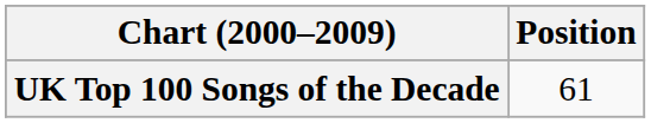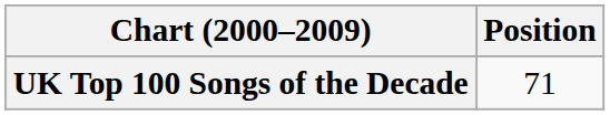 <table class="wikitable plainrowheaders" style="text-align:center">
 <tr>
 <th>Chart (2000–2009)</th>
 <th>Position</th>
 </tr>
 <tr>
 <th scope="row">UK Top 100 Songs of the Decade</th>
-<td>61</td>
+<td>71</td>
 </tr>
 </table>
